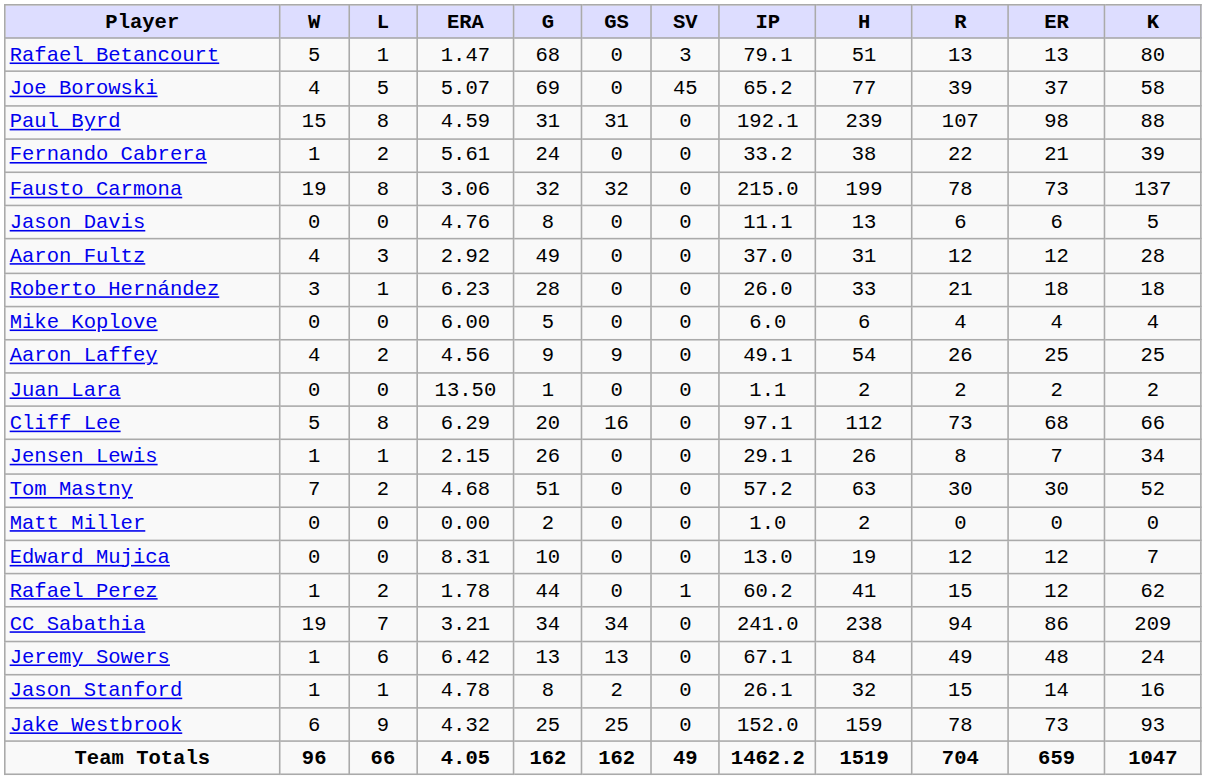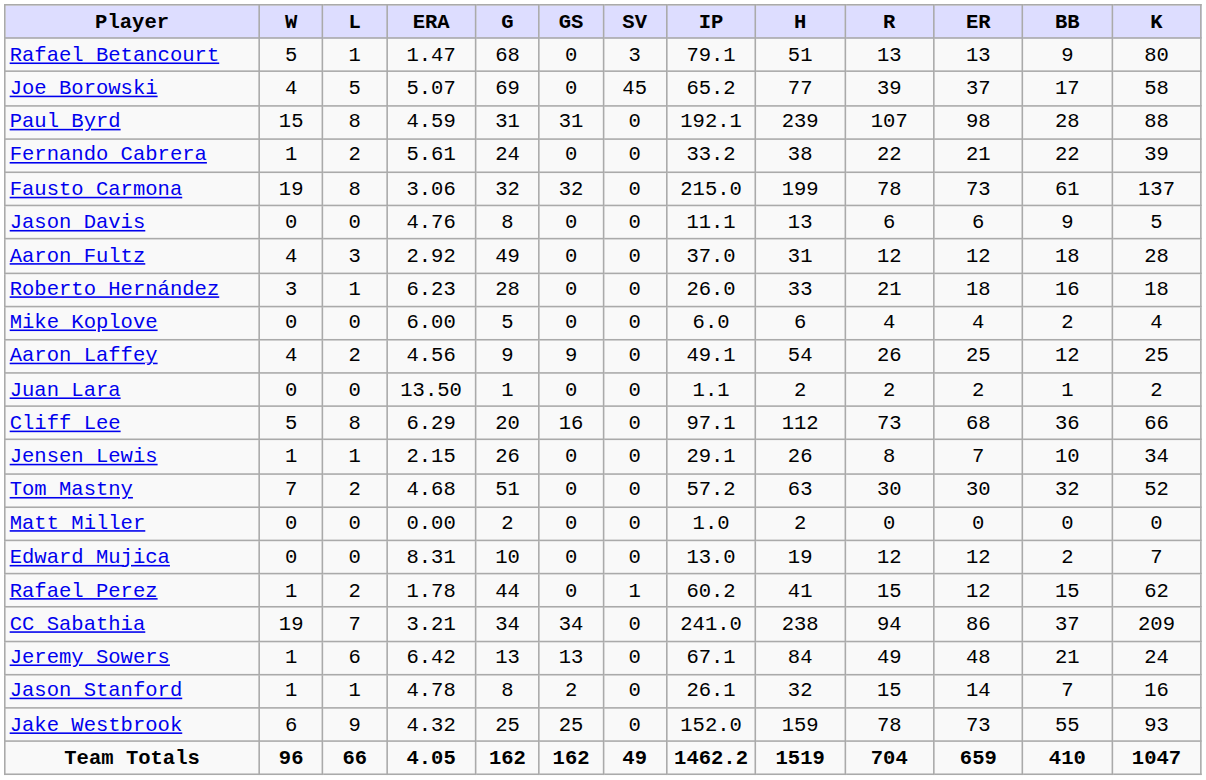 <table class="wikitable" style="text-align:center">
 <tr>
 <th style="background:#ddf; width:20%;">Player</th>
 <th style="background:#ddf; width:5%;">W</th>
 <th style="background:#ddf; width:5%;">L</th>
 <th style="background:#ddf; width:7%;">ERA</th>
 <th style="background:#ddf; width:5%;">G</th>
 <th style="background:#ddf; width:5%;">GS</th>
 <th style="background:#ddf; width:5%;">SV</th>
 <th style="background:#ddf; width:7%;">IP</th>
 <th style="background:#ddf; width:7%;">H</th>
 <th style="background:#ddf; width:7%;">R</th>
 <th style="background:#ddf; width:7%;">ER</th>
+<th style="background:#ddf; width:7%;">BB</th>
 <th style="background:#ddf; width:7%;">K</th>
 </tr>
 <tr>
 <td style="text-align:left"><a href='#'>Rafael Betancourt</a></td>
 <td>5</td>
 <td>1</td>
 <td>1.47</td>
 <td>68</td>
 <td>0</td>
 <td>3</td>
 <td>79.1</td>
 <td>51</td>
 <td>13</td>
 <td>13</td>
+<td>9</td>
 <td>80</td>
 </tr>
 <tr>
 <td style="text-align:left"><a href='#'>Joe Borowski</a></td>
 <td>4</td>
 <td>5</td>
 <td>5.07</td>
 <td>69</td>
 <td>0</td>
 <td>45</td>
 <td>65.2</td>
 <td>77</td>
 <td>39</td>
 <td>37</td>
+<td>17</td>
 <td>58</td>
 </tr>
 <tr>
 <td style="text-align:left"><a href='#'>Paul Byrd</a></td>
 <td>15</td>
 <td>8</td>
 <td>4.59</td>
 <td>31</td>
 <td>31</td>
 <td>0</td>
 <td>192.1</td>
 <td>239</td>
 <td>107</td>
 <td>98</td>
+<td>28</td>
 <td>88</td>
 </tr>
 <tr>
 <td style="text-align:left"><a href='#'>Fernando Cabrera</a></td>
 <td>1</td>
 <td>2</td>
 <td>5.61</td>
 <td>24</td>
 <td>0</td>
 <td>0</td>
 <td>33.2</td>
 <td>38</td>
 <td>22</td>
 <td>21</td>
+<td>22</td>
 <td>39</td>
 </tr>
 <tr>
 <td style="text-align:left"><a href='#'>Fausto Carmona</a></td>
 <td>19</td>
 <td>8</td>
 <td>3.06</td>
 <td>32</td>
 <td>32</td>
 <td>0</td>
 <td>215.0</td>
 <td>199</td>
 <td>78</td>
 <td>73</td>
+<td>61</td>
 <td>137</td>
 </tr>
 <tr>
 <td style="text-align:left"><a href='#'>Jason Davis</a></td>
 <td>0</td>
 <td>0</td>
 <td>4.76</td>
 <td>8</td>
 <td>0</td>
 <td>0</td>
 <td>11.1</td>
 <td>13</td>
 <td>6</td>
 <td>6</td>
+<td>9</td>
 <td>5</td>
 </tr>
 <tr>
 <td style="text-align:left"><a href='#'>Aaron Fultz</a></td>
 <td>4</td>
 <td>3</td>
 <td>2.92</td>
 <td>49</td>
 <td>0</td>
 <td>0</td>
 <td>37.0</td>
 <td>31</td>
 <td>12</td>
 <td>12</td>
+<td>18</td>
 <td>28</td>
 </tr>
 <tr>
 <td style="text-align:left"><a href='#'>Roberto Hernández</a></td>
 <td>3</td>
 <td>1</td>
 <td>6.23</td>
 <td>28</td>
 <td>0</td>
 <td>0</td>
 <td>26.0</td>
 <td>33</td>
 <td>21</td>
 <td>18</td>
+<td>16</td>
 <td>18</td>
 </tr>
 <tr>
 <td style="text-align:left"><a href='#'>Mike Koplove</a></td>
 <td>0</td>
 <td>0</td>
 <td>6.00</td>
 <td>5</td>
 <td>0</td>
 <td>0</td>
 <td>6.0</td>
 <td>6</td>
 <td>4</td>
 <td>4</td>
+<td>2</td>
 <td>4</td>
 </tr>
 <tr>
 <td style="text-align:left"><a href='#'>Aaron Laffey</a></td>
 <td>4</td>
 <td>2</td>
 <td>4.56</td>
 <td>9</td>
 <td>9</td>
 <td>0</td>
 <td>49.1</td>
 <td>54</td>
 <td>26</td>
 <td>25</td>
+<td>12</td>
 <td>25</td>
 </tr>
 <tr>
 <td style="text-align:left"><a href='#'>Juan Lara</a></td>
 <td>0</td>
 <td>0</td>
 <td>13.50</td>
 <td>1</td>
 <td>0</td>
 <td>0</td>
 <td>1.1</td>
 <td>2</td>
 <td>2</td>
 <td>2</td>
+<td>1</td>
 <td>2</td>
 </tr>
 <tr>
 <td style="text-align:left"><a href='#'>Cliff Lee</a></td>
 <td>5</td>
 <td>8</td>
 <td>6.29</td>
 <td>20</td>
 <td>16</td>
 <td>0</td>
 <td>97.1</td>
 <td>112</td>
 <td>73</td>
 <td>68</td>
+<td>36</td>
 <td>66</td>
 </tr>
 <tr>
 <td style="text-align:left"><a href='#'>Jensen Lewis</a></td>
 <td>1</td>
 <td>1</td>
 <td>2.15</td>
 <td>26</td>
 <td>0</td>
 <td>0</td>
 <td>29.1</td>
 <td>26</td>
 <td>8</td>
 <td>7</td>
+<td>10</td>
 <td>34</td>
 </tr>
 <tr>
 <td style="text-align:left"><a href='#'>Tom Mastny</a></td>
 <td>7</td>
 <td>2</td>
 <td>4.68</td>
 <td>51</td>
 <td>0</td>
 <td>0</td>
 <td>57.2</td>
 <td>63</td>
 <td>30</td>
 <td>30</td>
+<td>32</td>
 <td>52</td>
 </tr>
 <tr>
 <td style="text-align:left"><a href='#'>Matt Miller</a></td>
 <td>0</td>
 <td>0</td>
 <td>0.00</td>
 <td>2</td>
 <td>0</td>
 <td>0</td>
 <td>1.0</td>
 <td>2</td>
+<td>0</td>
 <td>0</td>
 <td>0</td>
 <td>0</td>
 </tr>
 <tr>
 <td style="text-align:left"><a href='#'>Edward Mujica</a></td>
 <td>0</td>
 <td>0</td>
 <td>8.31</td>
 <td>10</td>
 <td>0</td>
 <td>0</td>
 <td>13.0</td>
 <td>19</td>
 <td>12</td>
 <td>12</td>
+<td>2</td>
 <td>7</td>
 </tr>
 <tr>
 <td style="text-align:left"><a href='#'>Rafael Perez</a></td>
 <td>1</td>
 <td>2</td>
 <td>1.78</td>
 <td>44</td>
 <td>0</td>
 <td>1</td>
 <td>60.2</td>
 <td>41</td>
 <td>15</td>
 <td>12</td>
+<td>15</td>
 <td>62</td>
 </tr>
 <tr>
 <td style="text-align:left"><a href='#'>CC Sabathia</a></td>
 <td>19</td>
 <td>7</td>
 <td>3.21</td>
 <td>34</td>
 <td>34</td>
 <td>0</td>
 <td>241.0</td>
 <td>238</td>
 <td>94</td>
 <td>86</td>
+<td>37</td>
 <td>209</td>
 </tr>
 <tr>
 <td style="text-align:left"><a href='#'>Jeremy Sowers</a></td>
 <td>1</td>
 <td>6</td>
 <td>6.42</td>
 <td>13</td>
 <td>13</td>
 <td>0</td>
 <td>67.1</td>
 <td>84</td>
 <td>49</td>
 <td>48</td>
+<td>21</td>
 <td>24</td>
 </tr>
 <tr>
 <td style="text-align:left"><a href='#'>Jason Stanford</a></td>
 <td>1</td>
 <td>1</td>
 <td>4.78</td>
 <td>8</td>
 <td>2</td>
 <td>0</td>
 <td>26.1</td>
 <td>32</td>
 <td>15</td>
 <td>14</td>
+<td>7</td>
 <td>16</td>
 </tr>
 <tr>
 <td style="text-align:left"><a href='#'>Jake Westbrook</a></td>
 <td>6</td>
 <td>9</td>
 <td>4.32</td>
 <td>25</td>
 <td>25</td>
 <td>0</td>
 <td>152.0</td>
 <td>159</td>
 <td>78</td>
 <td>73</td>
+<td>55</td>
 <td>93</td>
 </tr>
 <tr>
 <td><strong>Team Totals</strong></td>
 <td><strong>96</strong></td>
 <td><strong>66</strong></td>
 <td><strong>4.05</strong></td>
 <td><strong>162</strong></td>
 <td><strong>162</strong></td>
 <td><strong>49</strong></td>
 <td><strong>1462.2</strong></td>
 <td><strong>1519</strong></td>
 <td><strong>704</strong></td>
 <td><strong>659</strong></td>
+<td><strong>410</strong></td>
 <td><strong>1047</strong></td>
 </tr>
 </table>
